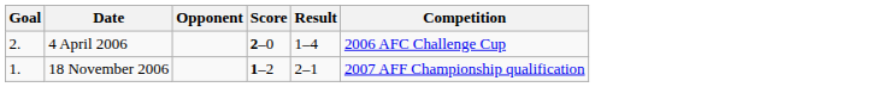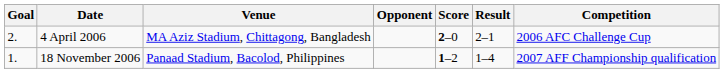 <table class="wikitable" style="font-size:90%;">
 <tr>
 <th>Goal</th>
 <th>Date</th>
+<th>Venue</th>
 <th>Opponent</th>
 <th>Score</th>
 <th>Result</th>
 <th>Competition</th>
 </tr>
 <tr>
 <td>2.</td>
 <td>4 April 2006</td>
+<td><a href='#'>MA Aziz Stadium</a>, <a href='#'>Chittagong</a>, Bangladesh</td>
 <td></td>
 <td><strong>2</strong>–0</td>
-<td>1–4</td>
+<td>2–1</td>
 <td><a href='#'>2006 AFC Challenge Cup</a></td>
 </tr>
 <tr>
 <td>1.</td>
 <td>18 November 2006</td>
+<td><a href='#'>Panaad Stadium</a>, <a href='#'>Bacolod</a>, Philippines</td>
 <td></td>
 <td><strong>1</strong>–2</td>
-<td>2–1</td>
+<td>1–4</td>
 <td><a href='#'>2007 AFF Championship qualification</a></td>
 </tr>
 </table>
